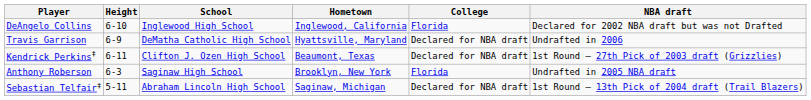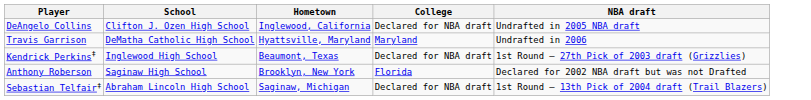 <table class="wikitable">
 <tr>
 <th>Player</th>
-<th>Height</th>
 <th>School</th>
 <th>Hometown</th>
 <th>College</th>
 <th>NBA draft</th>
 </tr>
 <tr>
 <td><a href='#'>DeAngelo Collins</a></td>
-<td>6-10</td>
-<td><a href='#'>Inglewood High School</a></td>
+<td><a href='#'>Clifton J. Ozen High School</a></td>
 <td><a href='#'>Inglewood, California</a></td>
-<td><a href='#'>Florida</a></td>
-<td>Declared for 2002 NBA draft but was not Drafted</td>
+<td>Declared for NBA draft</td>
+<td>Undrafted in <a href='#'>2005 NBA draft</a></td>
 </tr>
 <tr>
 <td><a href='#'>Travis Garrison</a></td>
-<td>6-9</td>
 <td><a href='#'>DeMatha Catholic High School</a></td>
 <td><a href='#'>Hyattsville, Maryland</a></td>
-<td>Declared for NBA draft</td>
+<td><a href='#'>Maryland</a></td>
 <td>Undrafted in <a href='#'>2006</a></td>
 </tr>
 <tr>
 <td><a href='#'>Kendrick Perkins</a><sup>‡</sup></td>
-<td>6-11</td>
-<td><a href='#'>Clifton J. Ozen High School</a></td>
+<td><a href='#'>Inglewood High School</a></td>
 <td><a href='#'>Beaumont, Texas</a></td>
 <td>Declared for NBA draft</td>
 <td>1st Round – <a href='#'>27th Pick of 2003 draft</a> (<a href='#'>Grizzlies</a>)</td>
 </tr>
 <tr>
 <td><a href='#'>Anthony Roberson</a></td>
-<td>6-3</td>
 <td><a href='#'>Saginaw High School</a></td>
 <td><a href='#'>Brooklyn, New York</a></td>
 <td><a href='#'>Florida</a></td>
-<td>Undrafted in <a href='#'>2005 NBA draft</a></td>
+<td>Declared for 2002 NBA draft but was not Drafted</td>
 </tr>
 <tr>
 <td><a href='#'>Sebastian Telfair</a><sup>‡</sup></td>
-<td>5-11</td>
 <td><a href='#'>Abraham Lincoln High School</a></td>
 <td><a href='#'>Saginaw, Michigan</a></td>
 <td>Declared for NBA draft</td>
 <td>1st Round – <a href='#'>13th Pick of 2004 draft</a> (<a href='#'>Trail Blazers</a>)</td>
 </tr>
 </table>
